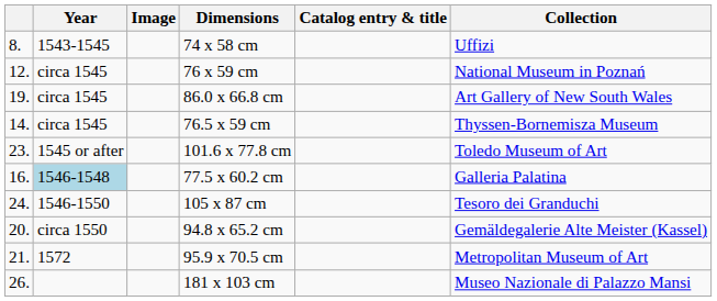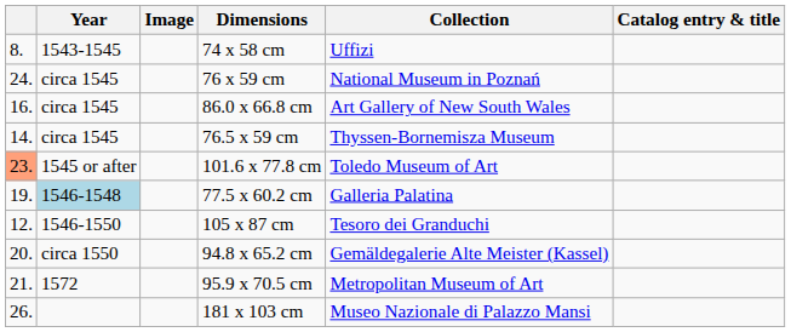 <table class="wikitable">
 <tr>
 <th></th>
 <th>Year</th>
 <th>Image</th>
 <th>Dimensions</th>
+<th>Collection</th>
 <th>Catalog entry & title</th>
-<th>Collection</th>
 </tr>
 <tr>
 <td>8.</td>
 <td>1543-1545</td>
 <td></td>
 <td>74 x 58 cm</td>
+<td><a href='#'>Uffizi</a></td>
 <td><em></em></td>
-<td><a href='#'>Uffizi</a></td>
 </tr>
 <tr>
-<td>12.</td>
+<td>24.</td>
 <td>circa 1545</td>
 <td></td>
 <td>76 x 59 cm</td>
+<td><a href='#'>National Museum in Poznań</a></td>
 <td><em></em></td>
-<td><a href='#'>National Museum in Poznań</a></td>
 </tr>
 <tr>
-<td>19.</td>
+<td>16.</td>
 <td>circa 1545</td>
 <td></td>
 <td>86.0 x 66.8 cm</td>
+<td><a href='#'>Art Gallery of New South Wales</a></td>
 <td><em></em></td>
-<td><a href='#'>Art Gallery of New South Wales</a></td>
 </tr>
 <tr>
 <td>14.</td>
 <td>circa 1545</td>
 <td></td>
 <td>76.5 x 59 cm</td>
+<td><a href='#'>Thyssen-Bornemisza Museum</a></td>
 <td><em></em></td>
-<td><a href='#'>Thyssen-Bornemisza Museum</a></td>
 </tr>
 <tr>
-<td>23.</td>
+<td style="background: lightsalmon;">23.</td>
 <td>1545 or after</td>
 <td></td>
 <td>101.6 x 77.8 cm</td>
+<td><a href='#'>Toledo Museum of Art</a></td>
 <td><em></em></td>
-<td><a href='#'>Toledo Museum of Art</a></td>
 </tr>
 <tr>
-<td>16.</td>
+<td>19.</td>
 <td style="background: lightblue;">1546-1548</td>
 <td></td>
 <td>77.5 x 60.2 cm</td>
+<td><a href='#'>Galleria Palatina</a></td>
 <td><em></em></td>
-<td><a href='#'>Galleria Palatina</a></td>
 </tr>
 <tr>
-<td>24.</td>
+<td>12.</td>
 <td>1546-1550</td>
 <td></td>
 <td>105 x 87 cm</td>
+<td><a href='#'>Tesoro dei Granduchi</a></td>
 <td><em></em></td>
-<td><a href='#'>Tesoro dei Granduchi</a></td>
 </tr>
 <tr>
 <td>20.</td>
 <td>circa 1550</td>
 <td></td>
 <td>94.8 x 65.2 cm</td>
+<td><a href='#'>Gemäldegalerie Alte Meister (Kassel)</a></td>
 <td><em></em></td>
-<td><a href='#'>Gemäldegalerie Alte Meister (Kassel)</a></td>
 </tr>
 <tr>
 <td>21.</td>
 <td>1572</td>
 <td></td>
 <td>95.9 x 70.5 cm</td>
+<td><a href='#'>Metropolitan Museum of Art</a></td>
 <td><em></em></td>
-<td><a href='#'>Metropolitan Museum of Art</a></td>
 </tr>
 <tr>
 <td>26.</td>
 <td></td>
 <td></td>
 <td>181 x 103 cm</td>
+<td><a href='#'>Museo Nazionale di Palazzo Mansi</a></td>
 <td><em></em></td>
-<td><a href='#'>Museo Nazionale di Palazzo Mansi</a></td>
 </tr>
 </table>
